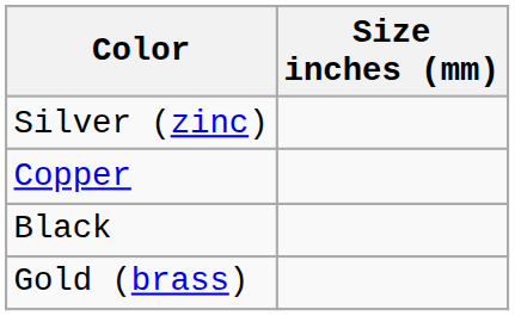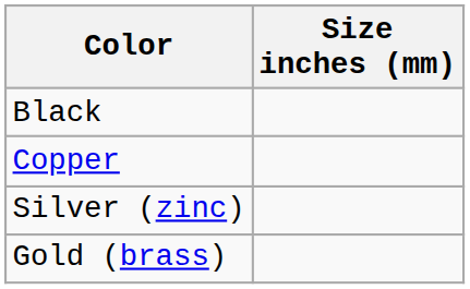 <table class="wikitable">
 <tr>
 <th>Color</th>
 <th>Size<br>inches (mm)</th>
 </tr>
 <tr>
-<td>Silver (<a href='#'>zinc</a>)</td>
+<td>Black</td>
 <td style="text-align:right";></td>
 </tr>
 <tr>
 <td><a href='#'>Copper</a></td>
 <td style="text-align:right";></td>
 </tr>
 <tr>
-<td>Black</td>
+<td>Silver (<a href='#'>zinc</a>)</td>
 <td style="text-align:right";></td>
 </tr>
 <tr>
 <td>Gold (<a href='#'>brass</a>)</td>
 <td style="text-align:right";></td>
 </tr>
 </table>
